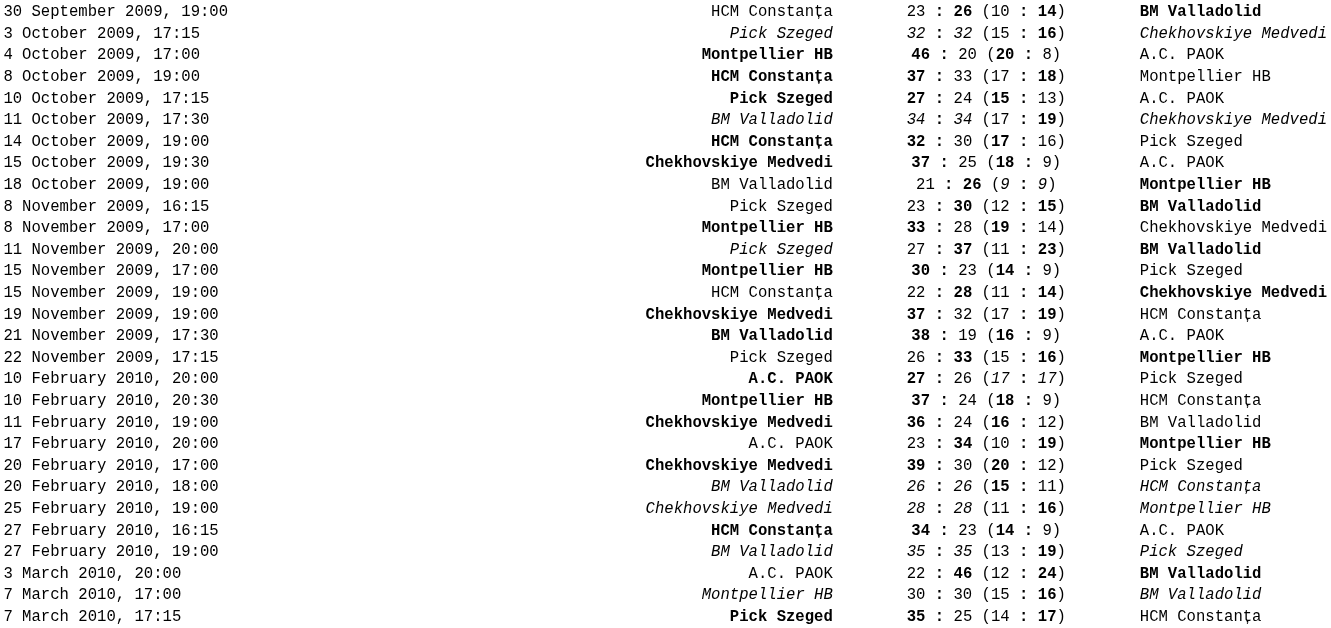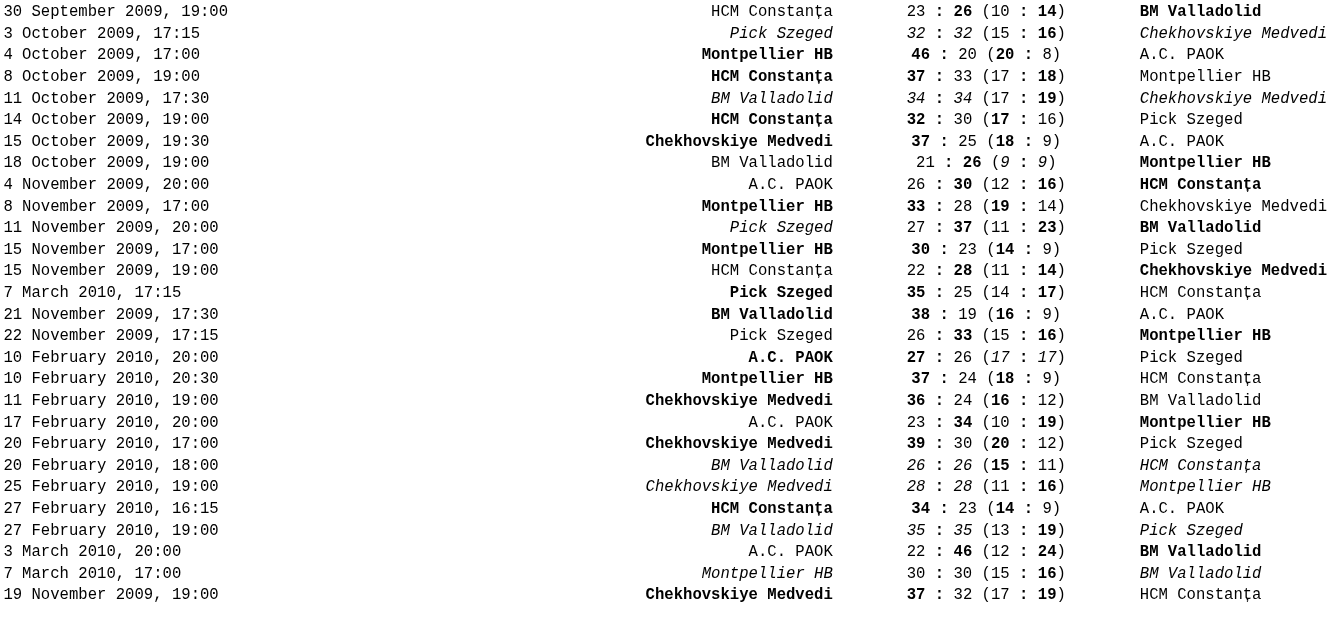 <table width=100% cellspacing=1>
 <tr>
 <th></th>
 <th></th>
 <th width=20%></th>
 <th></th>
 </tr>
 <tr style=font-size:100%>
 <td>30 September 2009, 19:00</td>
 <td align=right>HCM Constanța </td>
 <td align=center>23 <strong>:</strong> <strong>26</strong> (10 <strong>:</strong> <strong>14</strong>)</td>
 <td> <strong>BM Valladolid</strong></td>
 </tr>
 <tr style=font-size:100%>
 <td>3 October 2009, 17:15</td>
 <td align=right><em>Pick Szeged</em> </td>
 <td align=center><em>32</em> <strong>:</strong> <em>32</em> (15 <strong>:</strong> <strong>16</strong>)</td>
 <td> <em>Chekhovskiye Medvedi</em></td>
 </tr>
 <tr style=font-size:100%>
 <td>4 October 2009, 17:00</td>
 <td align=right><strong>Montpellier HB</strong> </td>
 <td align=center><strong>46</strong> <strong>:</strong> 20 (<strong>20</strong> <strong>:</strong> 8)</td>
 <td> A.C. PAOK</td>
 </tr>
 <tr style=font-size:100%>
 <td>8 October 2009, 19:00</td>
 <td align=right><strong>HCM Constanța</strong> </td>
 <td align=center><strong>37</strong> <strong>:</strong> 33 (17 <strong>:</strong> <strong>18</strong>)</td>
 <td> Montpellier HB</td>
 </tr>
 <tr style=font-size:100%>
-<td>10 October 2009, 17:15</td>
-<td align=right><strong>Pick Szeged</strong> </td>
-<td align=center><strong>27</strong> <strong>:</strong> 24 (<strong>15</strong> <strong>:</strong> 13)</td>
-<td> A.C. PAOK</td>
-</tr>
-<tr style=font-size:100%>
 <td>11 October 2009, 17:30</td>
 <td align=right><em>BM Valladolid</em> </td>
 <td align=center><em>34</em> <strong>:</strong> <em>34</em> (17 <strong>:</strong> <strong>19</strong>)</td>
 <td> <em>Chekhovskiye Medvedi</em></td>
 </tr>
 <tr style=font-size:100%>
 <td>14 October 2009, 19:00</td>
 <td align=right><strong>HCM Constanța</strong> </td>
 <td align=center><strong>32</strong> <strong>:</strong> 30 (<strong>17</strong> <strong>:</strong> 16)</td>
 <td> Pick Szeged</td>
 </tr>
 <tr style=font-size:100%>
 <td>15 October 2009, 19:30</td>
 <td align=right><strong>Chekhovskiye Medvedi</strong> </td>
 <td align=center><strong>37</strong> <strong>:</strong> 25 (<strong>18</strong> <strong>:</strong> 9)</td>
 <td> A.C. PAOK</td>
 </tr>
 <tr style=font-size:100%>
 <td>18 October 2009, 19:00</td>
 <td align=right>BM Valladolid </td>
 <td align=center>21 <strong>:</strong> <strong>26</strong> (<em>9</em> <strong>:</strong> <em>9</em>)</td>
 <td> <strong>Montpellier HB</strong></td>
 </tr>
 <tr style=font-size:100%>
-<td>8 November 2009, 16:15</td>
-<td align=right>Pick Szeged </td>
-<td align=center>23 <strong>:</strong> <strong>30</strong> (12 <strong>:</strong> <strong>15</strong>)</td>
-<td> <strong>BM Valladolid</strong></td>
+<td>4 November 2009, 20:00</td>
+<td align=right>A.C. PAOK </td>
+<td align=center>26 <strong>:</strong> <strong>30</strong> (12 <strong>:</strong> <strong>16</strong>)</td>
+<td> <strong>HCM Constanța</strong></td>
 </tr>
 <tr style=font-size:100%>
 <td>8 November 2009, 17:00</td>
 <td align=right><strong>Montpellier HB</strong> </td>
 <td align=center><strong>33</strong> <strong>:</strong> 28 (<strong>19</strong> <strong>:</strong> 14)</td>
 <td> Chekhovskiye Medvedi</td>
 </tr>
 <tr style=font-size:100%>
 <td>11 November 2009, 20:00</td>
 <td align=right><em>Pick Szeged</em> </td>
 <td align=center>27 <strong>:</strong> <strong>37</strong> (11 <strong>:</strong> <strong>23</strong>)</td>
 <td> <strong>BM Valladolid</strong></td>
 </tr>
 <tr style=font-size:100%>
 <td>15 November 2009, 17:00</td>
 <td align=right><strong>Montpellier HB</strong> </td>
 <td align=center><strong>30</strong> <strong>:</strong> 23 (<strong>14</strong> <strong>:</strong> 9)</td>
 <td> Pick Szeged</td>
 </tr>
 <tr style=font-size:100%>
 <td>15 November 2009, 19:00</td>
 <td align=right>HCM Constanța </td>
 <td align=center>22 <strong>:</strong> <strong>28</strong> (11 <strong>:</strong> <strong>14</strong>)</td>
 <td> <strong>Chekhovskiye Medvedi</strong></td>
 </tr>
 <tr style=font-size:100%>
-<td>19 November 2009, 19:00</td>
-<td align=right><strong>Chekhovskiye Medvedi</strong> </td>
-<td align=center><strong>37</strong> <strong>:</strong> 32 (17 <strong>:</strong> <strong>19</strong>)</td>
+<td>7 March 2010, 17:15</td>
+<td align=right><strong>Pick Szeged</strong> </td>
+<td align=center><strong>35</strong> <strong>:</strong> 25 (14 <strong>:</strong> <strong>17</strong>)</td>
 <td> HCM Constanța</td>
 </tr>
 <tr style=font-size:100%>
 <td>21 November 2009, 17:30</td>
 <td align=right><strong>BM Valladolid</strong> </td>
 <td align=center><strong>38</strong> <strong>:</strong> 19 (<strong>16</strong> <strong>:</strong> 9)</td>
 <td> A.C. PAOK</td>
 </tr>
 <tr style=font-size:100%>
 <td>22 November 2009, 17:15</td>
 <td align=right>Pick Szeged </td>
 <td align=center>26 <strong>:</strong> <strong>33</strong> (15 <strong>:</strong> <strong>16</strong>)</td>
 <td> <strong>Montpellier HB</strong></td>
 </tr>
 <tr style=font-size:100%>
 <td>10 February 2010, 20:00</td>
 <td align=right><strong>A.C. PAOK</strong> </td>
 <td align=center><strong>27</strong> <strong>:</strong> 26 (<em>17</em> <strong>:</strong> <em>17</em>)</td>
 <td> Pick Szeged</td>
 </tr>
 <tr style=font-size:100%>
 <td>10 February 2010, 20:30</td>
 <td align=right><strong>Montpellier HB</strong> </td>
 <td align=center><strong>37</strong> <strong>:</strong> 24 (<strong>18</strong> <strong>:</strong> 9)</td>
 <td> HCM Constanța</td>
 </tr>
 <tr style=font-size:100%>
 <td>11 February 2010, 19:00</td>
 <td align=right><strong>Chekhovskiye Medvedi</strong> </td>
 <td align=center><strong>36</strong> <strong>:</strong> 24 (<strong>16</strong> <strong>:</strong> 12)</td>
 <td> BM Valladolid</td>
 </tr>
 <tr style=font-size:100%>
 <td>17 February 2010, 20:00</td>
 <td align=right>A.C. PAOK </td>
 <td align=center>23 <strong>:</strong> <strong>34</strong> (10 <strong>:</strong> <strong>19</strong>)</td>
 <td> <strong>Montpellier HB</strong></td>
 </tr>
 <tr style=font-size:100%>
 <td>20 February 2010, 17:00</td>
 <td align=right><strong>Chekhovskiye Medvedi</strong> </td>
 <td align=center><strong>39</strong> <strong>:</strong> 30 (<strong>20</strong> <strong>:</strong> 12)</td>
 <td> Pick Szeged</td>
 </tr>
 <tr style=font-size:100%>
 <td>20 February 2010, 18:00</td>
 <td align=right><em>BM Valladolid</em> </td>
 <td align=center><em>26</em> <strong>:</strong> <em>26</em> (<strong>15</strong> <strong>:</strong> 11)</td>
 <td> <em>HCM Constanța</em></td>
 </tr>
 <tr style=font-size:100%>
 <td>25 February 2010, 19:00</td>
 <td align=right><em>Chekhovskiye Medvedi</em> </td>
 <td align=center><em>28</em> <strong>:</strong> <em>28</em> (11 <strong>:</strong> <strong>16</strong>)</td>
 <td> <em>Montpellier HB</em></td>
 </tr>
 <tr style=font-size:100%>
 <td>27 February 2010, 16:15</td>
 <td align=right><strong>HCM Constanța</strong> </td>
 <td align=center><strong>34</strong> <strong>:</strong> 23 (<strong>14</strong> <strong>:</strong> 9)</td>
 <td> A.C. PAOK</td>
 </tr>
 <tr style=font-size:100%>
 <td>27 February 2010, 19:00</td>
 <td align=right><em>BM Valladolid</em> </td>
 <td align=center><em>35</em> <strong>:</strong> <em>35</em> (13 <strong>:</strong> <strong>19</strong>)</td>
 <td> <em>Pick Szeged</em></td>
 </tr>
 <tr style=font-size:100%>
 <td>3 March 2010, 20:00</td>
 <td align=right>A.C. PAOK </td>
 <td align=center>22 <strong>:</strong> <strong>46</strong> (12 <strong>:</strong> <strong>24</strong>)</td>
 <td> <strong>BM Valladolid</strong></td>
 </tr>
 <tr style=font-size:100%>
 <td>7 March 2010, 17:00</td>
 <td align=right><em>Montpellier HB</em> </td>
 <td align=center>30 <strong>:</strong> 30 (15 <strong>:</strong> <strong>16</strong>)</td>
 <td> <em>BM Valladolid</em></td>
 </tr>
 <tr style=font-size:100%>
-<td>7 March 2010, 17:15</td>
-<td align=right><strong>Pick Szeged</strong> </td>
-<td align=center><strong>35</strong> <strong>:</strong> 25 (14 <strong>:</strong> <strong>17</strong>)</td>
+<td>19 November 2009, 19:00</td>
+<td align=right><strong>Chekhovskiye Medvedi</strong> </td>
+<td align=center><strong>37</strong> <strong>:</strong> 32 (17 <strong>:</strong> <strong>19</strong>)</td>
 <td> HCM Constanța</td>
 </tr>
 </table>
